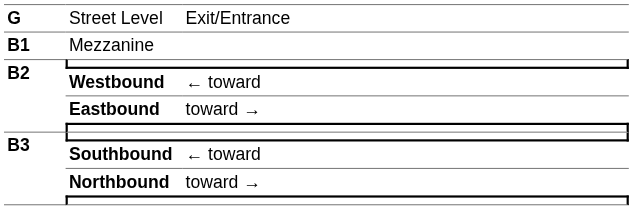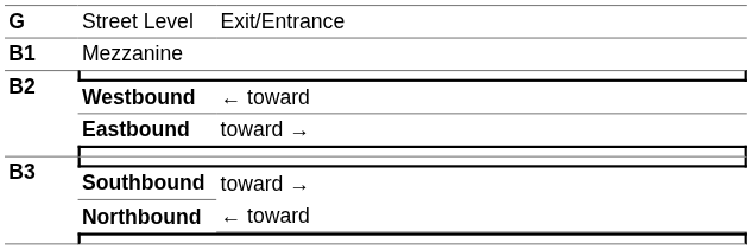 <table cellspacing="0" cellpadding="3" border="0">
 <tr>
 <td style="border-top:solid 1px gray;" width="50" valign="top"><strong>G</strong></td>
 <td style="border-top:solid 1px gray;" width="100" valign="top">Street Level</td>
 <td style="border-top:solid 1px gray;" width="400" valign="top">Exit/Entrance</td>
 </tr>
 <tr>
 <td style="border-top:solid 1px gray;" width="50" valign="top"><strong>B1</strong></td>
 <td style="border-top:solid 1px gray;" width="100" valign="top">Mezzanine</td>
 <td style="border-top:solid 1px gray;" width="400" valign="top"></td>
 </tr>
 <tr>
 <td rowspan="4" style="border-top:solid 1px gray;border-bottom:solid 1px gray;" width="50" valign="top"><strong>B2</strong></td>
 <td colspan="2" style="border-top:solid 1px gray;border-right:solid 2px black;border-left:solid 2px black;border-bottom:solid 2px black;text-align:center;"></td>
 </tr>
 <tr>
 <td style="border-bottom:solid 1px gray;" width="100"><strong>Westbound</strong></td>
 <td style="border-bottom:solid 1px gray;" width="390">←   toward  </td>
 </tr>
 <tr>
 <td><strong>Eastbound</strong></td>
 <td>   toward   →</td>
 </tr>
 <tr>
 <td colspan="2" style="border-top:solid 2px black;border-right:solid 2px black;border-left:solid 2px black;border-bottom:solid 1px gray;text-align:center;"></td>
 </tr>
 <tr>
 <td rowspan="4" style="border-bottom:solid 1px gray;" width="50" valign="top"><strong>B3</strong></td>
 <td colspan="2" style="border-right:solid 2px black;border-left:solid 2px black;border-bottom:solid 2px black;text-align:center;"></td>
 </tr>
 <tr>
 <td style="border-bottom:solid 1px gray;" width="100"><strong>Southbound</strong></td>
-<td style="border-bottom:solid 1px gray;" width="390">←   toward  </td>
+<td>   toward   →</td>
 </tr>
 <tr>
 <td><strong>Northbound</strong></td>
-<td>   toward   →</td>
+<td style="border-bottom:solid 1px gray;" width="390">←   toward  </td>
 </tr>
 <tr>
 <td colspan="2" style="border-top:solid 2px black;border-right:solid 2px black;border-left:solid 2px black;border-bottom:solid 1px gray;text-align:center;"></td>
 </tr>
 </table>
